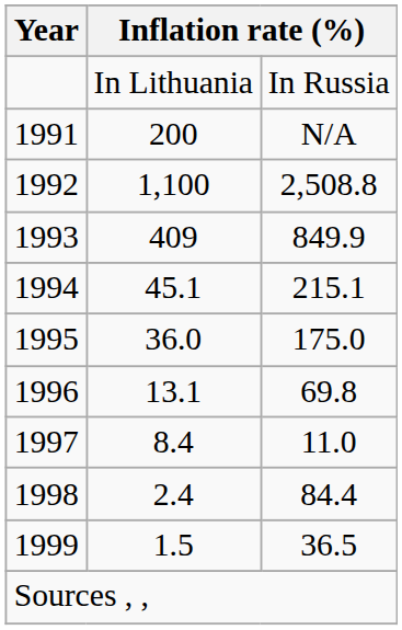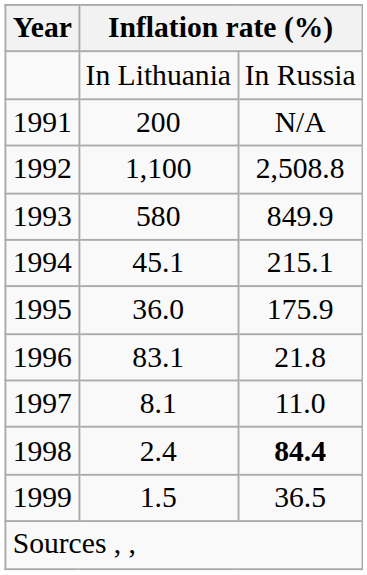 <table class="wikitable" style="float:right;margin:0 0 0.5em 1em;">
 <tr>
 <th>Year</th>
 <th colspan="2">Inflation rate (%)</th>
 </tr>
 <tr align=center>
 <td></td>
 <td>In Lithuania</td>
 <td>In Russia</td>
 </tr>
 <tr align=center>
 <td>1991</td>
 <td>200</td>
 <td>N/A</td>
 </tr>
 <tr align=center>
 <td>1992</td>
 <td>1,100</td>
 <td>2,508.8</td>
 </tr>
 <tr align=center>
 <td>1993</td>
-<td>409</td>
+<td>580</td>
 <td>849.9</td>
 </tr>
 <tr align=center>
 <td>1994</td>
 <td>45.1</td>
 <td>215.1</td>
 </tr>
 <tr align=center>
 <td>1995</td>
 <td>36.0</td>
-<td>175.0</td>
+<td>175.9</td>
 </tr>
 <tr align=center>
 <td>1996</td>
-<td>13.1</td>
-<td>69.8</td>
+<td>83.1</td>
+<td>21.8</td>
 </tr>
 <tr align=center>
 <td>1997</td>
-<td>8.4</td>
+<td>8.1</td>
 <td>11.0</td>
 </tr>
 <tr align=center>
 <td>1998</td>
 <td>2.4</td>
-<td>84.4</td>
+<td><strong>84.4</strong></td>
 </tr>
 <tr align=center>
 <td>1999</td>
 <td>1.5</td>
 <td>36.5</td>
 </tr>
 <tr>
 <td colspan="3">Sources  , , </td>
 </tr>
 </table>
